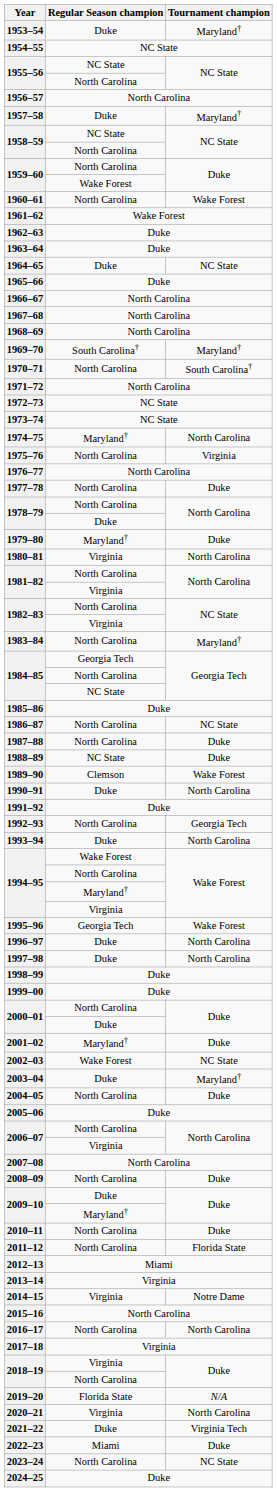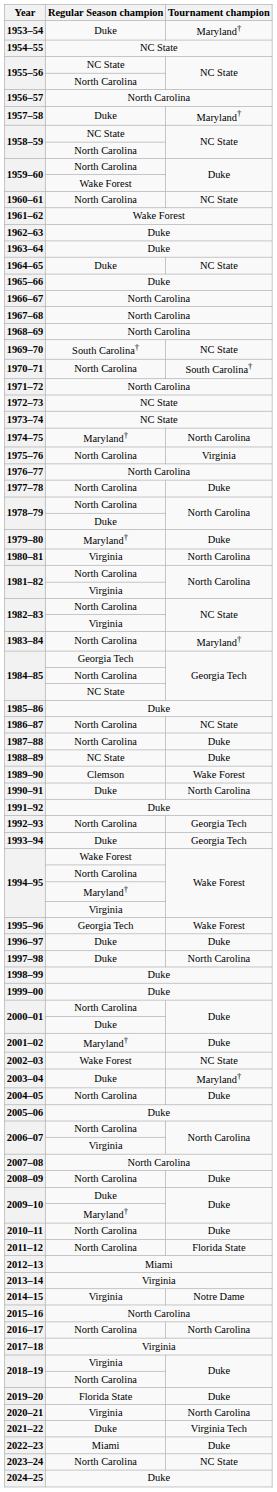 <table class="wikitable" style="text-align: center;">
 <tr>
 <th>Year</th>
 <th>Regular Season champion</th>
 <th>Tournament champion</th>
 </tr>
 <tr>
 <th>1953–54</th>
 <td>Duke</td>
 <td>Maryland<sup>†</sup></td>
 </tr>
 <tr>
 <th>1954–55</th>
 <td colspan="2">NC State</td>
 </tr>
 <tr>
 <th rowspan="2">1955–56</th>
 <td>NC State</td>
 <td rowspan="2">NC State</td>
 </tr>
 <tr>
 <td>North Carolina</td>
 </tr>
 <tr>
 <th>1956–57</th>
 <td colspan="2">North Carolina</td>
 </tr>
 <tr>
 <th>1957–58</th>
 <td>Duke</td>
 <td>Maryland<sup>†</sup></td>
 </tr>
 <tr>
 <th rowspan="2">1958–59</th>
 <td>NC State</td>
 <td rowspan="2">NC State</td>
 </tr>
 <tr>
 <td>North Carolina</td>
 </tr>
 <tr>
 <th rowspan="2">1959–60</th>
 <td>North Carolina</td>
 <td rowspan="2">Duke</td>
 </tr>
 <tr>
 <td>Wake Forest</td>
 </tr>
 <tr>
 <th>1960–61</th>
 <td>North Carolina</td>
-<td>Wake Forest</td>
+<td>NC State</td>
 </tr>
 <tr>
 <th>1961–62</th>
 <td colspan="2">Wake Forest</td>
 </tr>
 <tr>
 <th>1962–63</th>
 <td colspan="2">Duke</td>
 </tr>
 <tr>
 <th>1963–64</th>
 <td colspan="2">Duke</td>
 </tr>
 <tr>
 <th>1964–65</th>
 <td>Duke</td>
 <td>NC State</td>
 </tr>
 <tr>
 <th>1965–66</th>
 <td colspan="2">Duke</td>
 </tr>
 <tr>
 <th>1966–67</th>
 <td colspan="2">North Carolina</td>
 </tr>
 <tr>
 <th>1967–68</th>
 <td colspan="2">North Carolina</td>
 </tr>
 <tr>
 <th>1968–69</th>
 <td colspan="2">North Carolina</td>
 </tr>
 <tr>
 <th>1969–70</th>
 <td>South Carolina<sup>†</sup></td>
-<td>Maryland<sup>†</sup></td>
+<td>NC State</td>
 </tr>
 <tr>
 <th>1970–71</th>
 <td>North Carolina</td>
 <td>South Carolina<sup>†</sup></td>
 </tr>
 <tr>
 <th>1971–72</th>
 <td colspan="2">North Carolina</td>
 </tr>
 <tr>
 <th>1972–73</th>
 <td colspan="2">NC State</td>
 </tr>
 <tr>
 <th>1973–74</th>
 <td colspan="2">NC State</td>
 </tr>
 <tr>
 <th>1974–75</th>
 <td>Maryland<sup>†</sup></td>
 <td>North Carolina</td>
 </tr>
 <tr>
 <th>1975–76</th>
 <td>North Carolina</td>
 <td>Virginia</td>
 </tr>
 <tr>
 <th>1976–77</th>
 <td colspan="2">North Carolina</td>
 </tr>
 <tr>
 <th>1977–78</th>
 <td>North Carolina</td>
 <td>Duke</td>
 </tr>
 <tr>
 <th rowspan="2">1978–79</th>
 <td>North Carolina</td>
 <td rowspan="2">North Carolina</td>
 </tr>
 <tr>
 <td>Duke</td>
 </tr>
 <tr>
 <th>1979–80</th>
 <td>Maryland<sup>†</sup></td>
 <td>Duke</td>
 </tr>
 <tr>
 <th>1980–81</th>
 <td>Virginia</td>
 <td>North Carolina</td>
 </tr>
 <tr>
 <th rowspan="2">1981–82</th>
 <td>North Carolina</td>
 <td rowspan="2">North Carolina</td>
 </tr>
 <tr>
 <td>Virginia</td>
 </tr>
 <tr>
 <th rowspan="2">1982–83</th>
 <td>North Carolina</td>
 <td rowspan="2">NC State</td>
 </tr>
 <tr>
 <td>Virginia</td>
 </tr>
 <tr>
 <th>1983–84</th>
 <td>North Carolina</td>
 <td>Maryland<sup>†</sup></td>
 </tr>
 <tr>
 <th rowspan="3">1984–85</th>
 <td>Georgia Tech</td>
 <td rowspan="3">Georgia Tech</td>
 </tr>
 <tr>
 <td>North Carolina</td>
 </tr>
 <tr>
 <td>NC State</td>
 </tr>
 <tr>
 <th>1985–86</th>
 <td colspan="2">Duke</td>
 </tr>
 <tr>
 <th>1986–87</th>
 <td>North Carolina</td>
 <td>NC State</td>
 </tr>
 <tr>
 <th>1987–88</th>
 <td>North Carolina</td>
 <td>Duke</td>
 </tr>
 <tr>
 <th>1988–89</th>
 <td>NC State</td>
 <td>Duke</td>
 </tr>
 <tr>
 <th>1989–90</th>
 <td>Clemson</td>
 <td>Wake Forest</td>
 </tr>
 <tr>
 <th>1990–91</th>
 <td>Duke</td>
 <td>North Carolina</td>
 </tr>
 <tr>
 <th>1991–92</th>
 <td colspan="2">Duke</td>
 </tr>
 <tr>
 <th>1992–93</th>
 <td>North Carolina</td>
 <td>Georgia Tech</td>
 </tr>
 <tr>
 <th>1993–94</th>
 <td>Duke</td>
-<td>North Carolina</td>
+<td>Georgia Tech</td>
 </tr>
 <tr>
 <th rowspan="4">1994–95</th>
 <td>Wake Forest</td>
 <td rowspan="4">Wake Forest</td>
 </tr>
 <tr>
 <td>North Carolina</td>
 </tr>
 <tr>
 <td>Maryland<sup>†</sup></td>
 </tr>
 <tr>
 <td>Virginia</td>
 </tr>
 <tr>
 <th>1995–96</th>
 <td>Georgia Tech</td>
 <td>Wake Forest</td>
 </tr>
 <tr>
 <th>1996–97</th>
 <td>Duke</td>
-<td>North Carolina</td>
+<td>Duke</td>
 </tr>
 <tr>
 <th>1997–98</th>
 <td>Duke</td>
 <td>North Carolina</td>
 </tr>
 <tr>
 <th>1998–99</th>
 <td colspan="2">Duke</td>
 </tr>
 <tr>
 <th>1999–00</th>
 <td colspan="2">Duke</td>
 </tr>
 <tr>
 <th rowspan="2">2000–01</th>
 <td>North Carolina</td>
 <td rowspan="2">Duke</td>
 </tr>
 <tr>
 <td>Duke</td>
 </tr>
 <tr>
 <th>2001–02</th>
 <td>Maryland<sup>†</sup></td>
 <td>Duke</td>
 </tr>
 <tr>
 <th>2002–03</th>
 <td>Wake Forest</td>
 <td>NC State</td>
 </tr>
 <tr>
 <th>2003–04</th>
 <td>Duke</td>
 <td>Maryland<sup>†</sup></td>
 </tr>
 <tr>
 <th>2004–05</th>
 <td>North Carolina</td>
 <td>Duke</td>
 </tr>
 <tr>
 <th>2005–06</th>
 <td colspan="2">Duke</td>
 </tr>
 <tr>
 <th rowspan="2">2006–07</th>
 <td>North Carolina</td>
 <td rowspan="2">North Carolina</td>
 </tr>
 <tr>
 <td>Virginia</td>
 </tr>
 <tr>
 <th>2007–08</th>
 <td colspan="2">North Carolina</td>
 </tr>
 <tr>
 <th>2008–09</th>
 <td>North Carolina</td>
 <td>Duke</td>
 </tr>
 <tr>
 <th rowspan="2">2009–10</th>
 <td>Duke</td>
 <td rowspan="2">Duke</td>
 </tr>
 <tr>
 <td>Maryland<sup>†</sup></td>
 </tr>
 <tr>
 <th>2010–11</th>
 <td>North Carolina</td>
 <td>Duke</td>
 </tr>
 <tr>
 <th>2011–12</th>
 <td>North Carolina</td>
 <td>Florida State</td>
 </tr>
 <tr>
 <th>2012–13</th>
 <td colspan="2">Miami</td>
 </tr>
 <tr>
 <th>2013–14</th>
 <td colspan="2">Virginia</td>
 </tr>
 <tr>
 <th>2014–15</th>
 <td>Virginia</td>
 <td>Notre Dame</td>
 </tr>
 <tr>
 <th>2015–16</th>
 <td colspan="2">North Carolina</td>
 </tr>
 <tr>
 <th>2016–17</th>
 <td>North Carolina</td>
 <td>North Carolina</td>
 </tr>
 <tr>
 <th>2017–18</th>
 <td colspan="2">Virginia</td>
 </tr>
 <tr>
 <th rowspan="2">2018–19</th>
 <td>Virginia</td>
 <td rowspan="2">Duke</td>
 </tr>
 <tr>
 <td>North Carolina</td>
 </tr>
 <tr>
 <th>2019–20</th>
 <td>Florida State</td>
-<td><em>N/A</em></td>
+<td>Duke</td>
 </tr>
 <tr>
 <th>2020–21</th>
 <td>Virginia</td>
 <td>North Carolina</td>
 </tr>
 <tr>
 <th>2021–22</th>
 <td>Duke</td>
 <td>Virginia Tech</td>
 </tr>
 <tr>
 <th>2022–23</th>
 <td>Miami</td>
 <td>Duke</td>
 </tr>
 <tr>
 <th>2023–24</th>
 <td>North Carolina</td>
 <td>NC State</td>
 </tr>
 <tr>
 <th>2024–25</th>
 <td colspan="2">Duke</td>
 </tr>
 </table>
